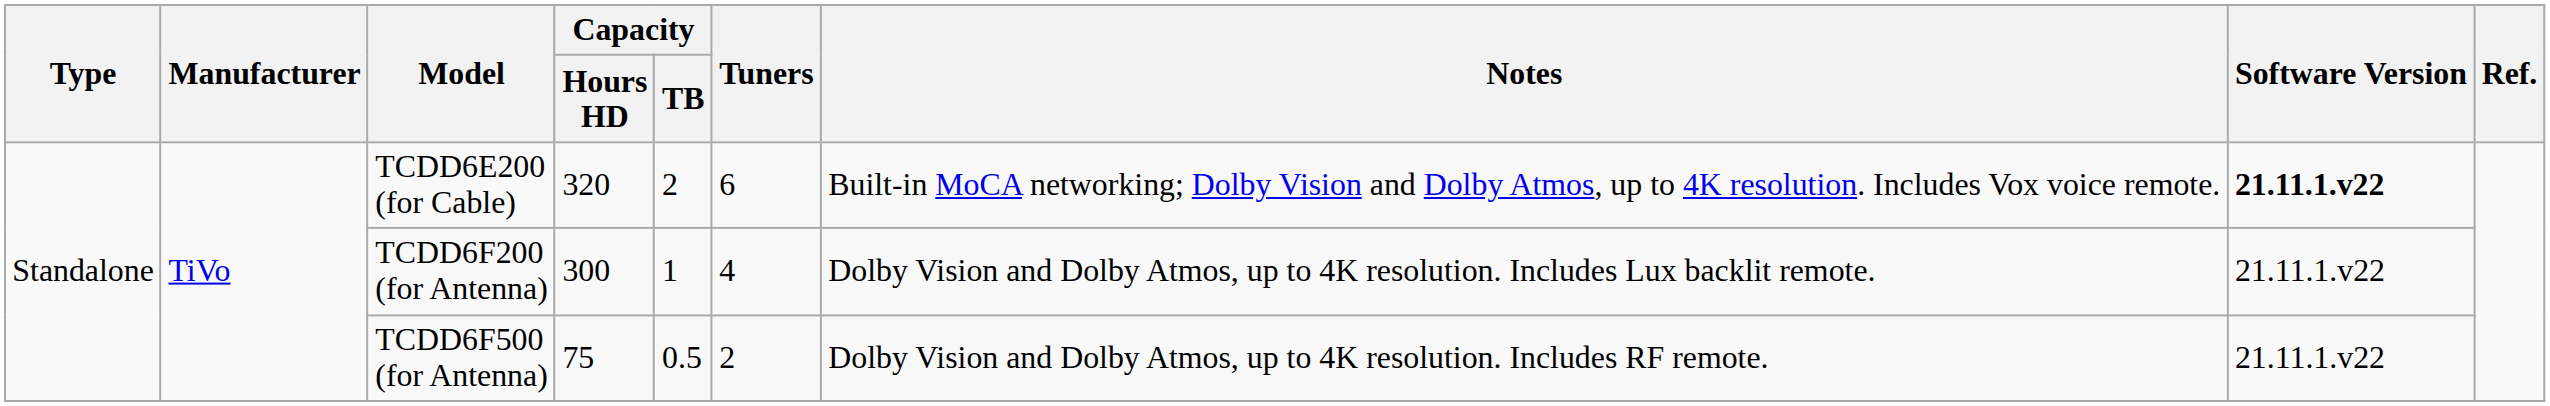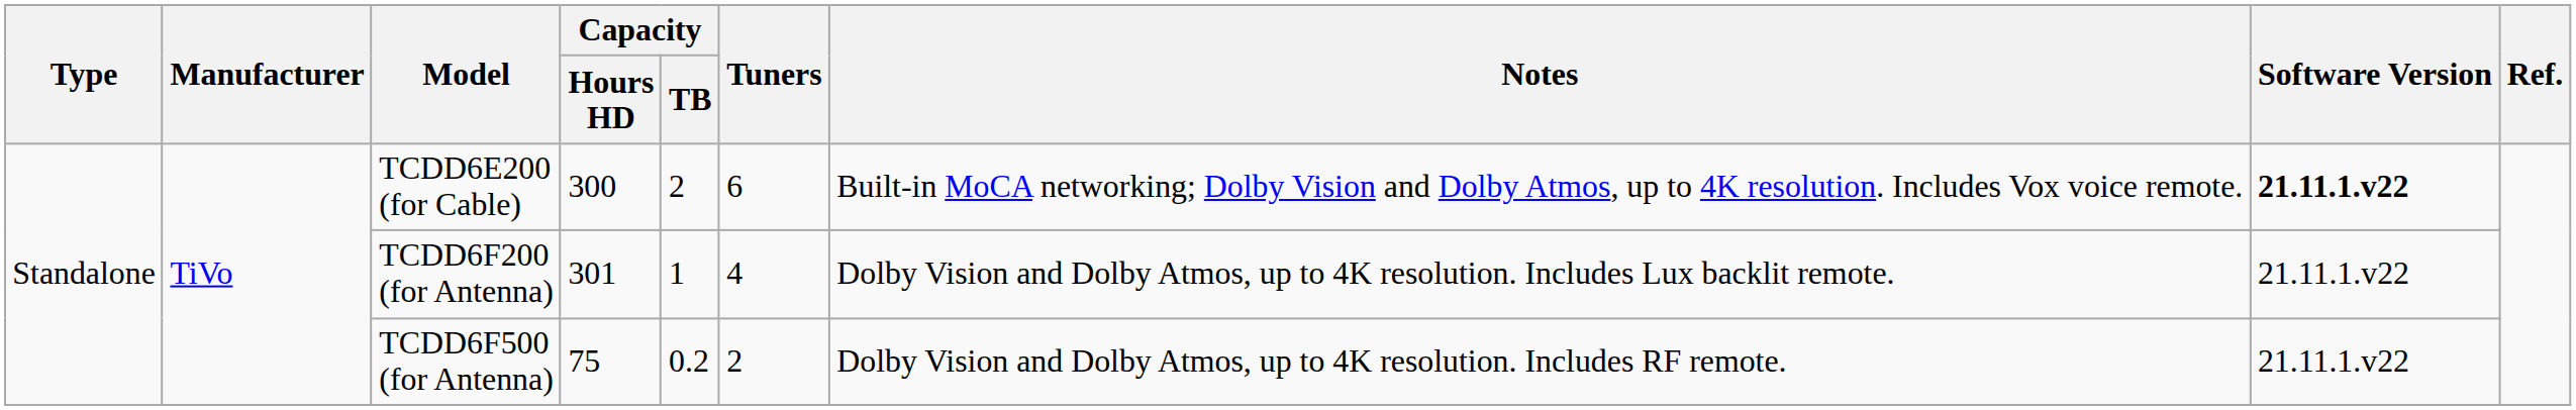 <table class=wikitable>
 <tr>
 <th rowspan=2>Type</th>
 <th rowspan=2>Manufacturer</th>
 <th rowspan=2>Model</th>
 <th colspan=2>Capacity</th>
 <th rowspan=2>Tuners</th>
 <th rowspan=2>Notes</th>
 <th rowspan=2>Software Version</th>
 <th rowspan=2>Ref.</th>
 </tr>
 <tr>
 <th>Hours<br>HD</th>
 <th>TB</th>
 </tr>
 <tr>
 <td rowspan=8>Standalone</td>
 <td rowspan=3><a href='#'>TiVo</a></td>
 <td>TCDD6E200<br>(for Cable)</td>
-<td>320</td>
+<td>300</td>
 <td>2</td>
 <td>6</td>
 <td>Built-in <a href='#'>MoCA</a> networking; <a href='#'>Dolby Vision</a> and <a href='#'>Dolby Atmos</a>, up to <a href='#'>4K resolution</a>. Includes Vox voice remote.</td>
 <td><strong>21.11.1.v22</strong></td>
 <td rowspan=3></td>
 </tr>
 <tr>
 <td>TCDD6F200<br>(for Antenna)</td>
-<td>300</td>
+<td>301</td>
 <td>1</td>
 <td>4</td>
 <td>Dolby Vision and Dolby Atmos, up to 4K resolution. Includes Lux backlit remote.</td>
 <td>21.11.1.v22</td>
 </tr>
 <tr>
 <td>TCDD6F500<br>(for Antenna)</td>
 <td>75</td>
-<td>0.5</td>
+<td>0.2</td>
 <td>2</td>
 <td>Dolby Vision and Dolby Atmos, up to 4K resolution. Includes RF remote.</td>
 <td>21.11.1.v22</td>
 </tr>
 <tr>
 </tr>
 </table>
